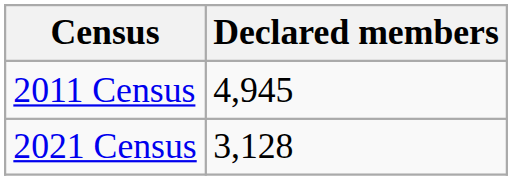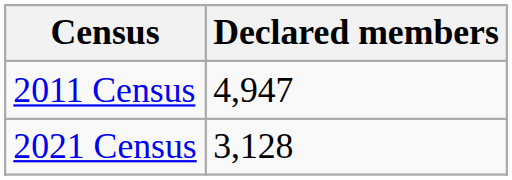 <table class="wikitable sortable">
 <tr>
 <th>Census</th>
 <th>Declared members</th>
 </tr>
 <tr>
 <td><a href='#'>2011 Census</a></td>
-<td>4,945</td>
+<td>4,947</td>
 </tr>
 <tr>
 <td><a href='#'>2021 Census</a></td>
 <td>3,128</td>
 </tr>
 </table>
